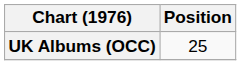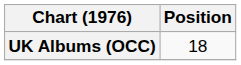 <table class="wikitable plainrowheaders" style="text-align:center;">
 <tr>
 <th scope="col">Chart (1976)</th>
 <th scope="col">Position</th>
 </tr>
 <tr>
 <th scope="row">UK Albums (OCC)</th>
-<td>25</td>
+<td>18</td>
 </tr>
 <tr>
 </tr>
 </table>
